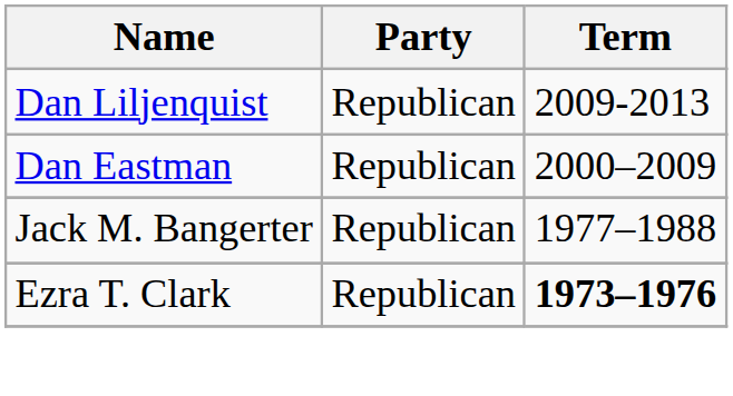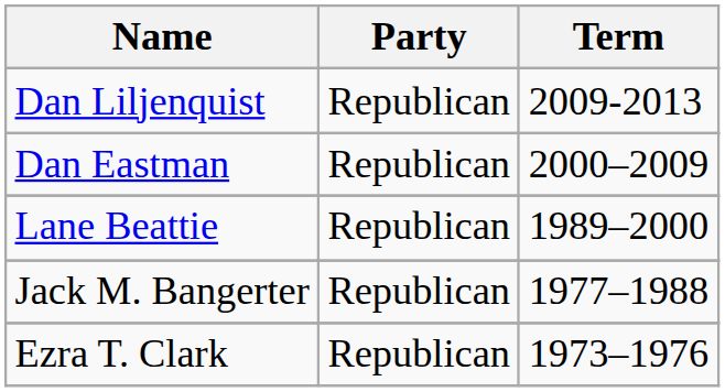 <table class="wikitable">
 <tr>
 <th>Name</th>
 <th>Party</th>
 <th>Term</th>
 </tr>
 <tr>
 </tr>
 <tr>
 <td><a href='#'>Dan Liljenquist</a></td>
 <td>Republican</td>
 <td>2009-2013</td>
 </tr>
 <tr>
 </tr>
 <tr>
 <td><a href='#'>Dan Eastman</a></td>
 <td>Republican</td>
 <td>2000–2009</td>
 </tr>
 <tr>
 </tr>
 <tr>
+<td><a href='#'>Lane Beattie</a></td>
+<td>Republican</td>
+<td>1989–2000</td>
+</tr>
+<tr>
 </tr>
 <tr>
 <td>Jack M. Bangerter</td>
 <td>Republican</td>
 <td>1977–1988</td>
 </tr>
 <tr>
 </tr>
 <tr>
 <td>Ezra T. Clark</td>
 <td>Republican</td>
-<td><strong>1973–1976</strong></td>
+<td>1973–1976</td>
 </tr>
 <tr>
 </tr>
 </table>
